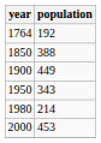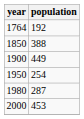 <table class="wikitable">
 <tr>
 <th>year</th>
 <th>population</th>
 </tr>
 <tr>
 <td>1764</td>
 <td>192</td>
 </tr>
 <tr>
 <td>1850</td>
 <td>388</td>
 </tr>
 <tr>
 <td>1900</td>
 <td>449</td>
 </tr>
 <tr>
 <td>1950</td>
-<td>343</td>
+<td>254</td>
 </tr>
 <tr>
 <td>1980</td>
-<td>214</td>
+<td>287</td>
 </tr>
 <tr>
 <td>2000</td>
 <td>453</td>
 </tr>
 <tr>
 </tr>
 </table>
